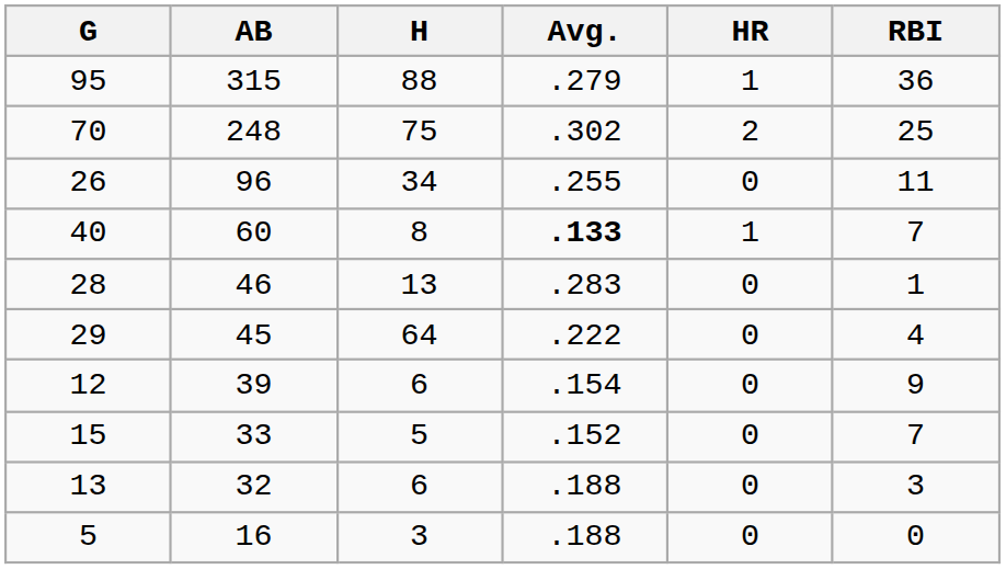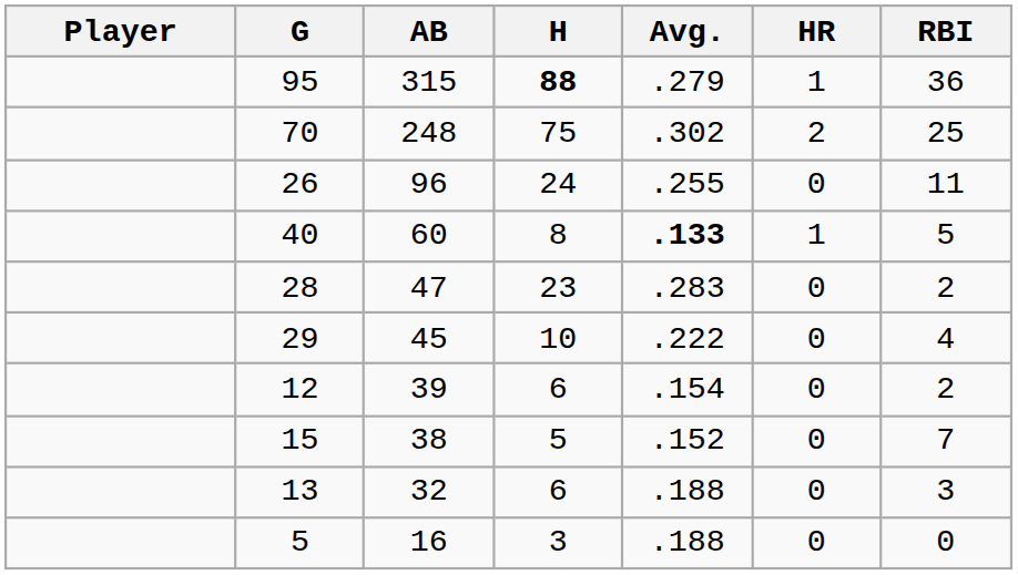 <table class="wikitable sortable">
 <tr>
+<th bgcolor="#DDDDFF" width="16%">Player</th>
 <th bgcolor="#DDDDFF" width="9%">G</th>
 <th bgcolor="#DDDDFF" width="9%">AB</th>
 <th bgcolor="#DDDDFF" width="9%">H</th>
 <th bgcolor="#DDDDFF" width="9%">Avg.</th>
 <th bgcolor="#DDDDFF" width="9%">HR</th>
 <th bgcolor="#DDDDFF" width="9%">RBI</th>
 </tr>
 <tr align="center">
+<td></td>
 <td>95</td>
 <td>315</td>
-<td>88</td>
+<td><strong>88</strong></td>
 <td>.279</td>
 <td>1</td>
 <td>36</td>
 </tr>
 <tr align="center">
+<td></td>
 <td>70</td>
 <td>248</td>
 <td>75</td>
 <td>.302</td>
 <td>2</td>
 <td>25</td>
 </tr>
 <tr align="center">
+<td></td>
 <td>26</td>
 <td>96</td>
-<td>34</td>
+<td>24</td>
 <td>.255</td>
 <td>0</td>
 <td>11</td>
 </tr>
 <tr align="center">
+<td></td>
 <td>40</td>
 <td>60</td>
 <td>8</td>
 <td><strong>.133</strong></td>
 <td>1</td>
-<td>7</td>
+<td>5</td>
 </tr>
 <tr align="center">
+<td></td>
 <td>28</td>
-<td>46</td>
-<td>13</td>
+<td>47</td>
+<td>23</td>
 <td>.283</td>
 <td>0</td>
-<td>1</td>
+<td>2</td>
 </tr>
 <tr align="center">
+<td></td>
 <td>29</td>
 <td>45</td>
-<td>64</td>
+<td>10</td>
 <td>.222</td>
 <td>0</td>
 <td>4</td>
 </tr>
 <tr align="center">
+<td></td>
 <td>12</td>
 <td>39</td>
 <td>6</td>
 <td>.154</td>
 <td>0</td>
-<td>9</td>
+<td>2</td>
 </tr>
 <tr align="center">
+<td></td>
 <td>15</td>
-<td>33</td>
+<td>38</td>
 <td>5</td>
 <td>.152</td>
 <td>0</td>
 <td>7</td>
 </tr>
 <tr align="center">
+<td></td>
 <td>13</td>
 <td>32</td>
 <td>6</td>
 <td>.188</td>
 <td>0</td>
 <td>3</td>
 </tr>
 <tr align="center">
+<td></td>
 <td>5</td>
 <td>16</td>
 <td>3</td>
 <td>.188</td>
 <td>0</td>
 <td>0</td>
 </tr>
 </table>
